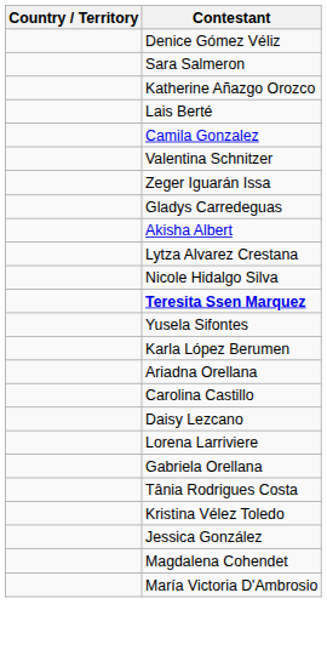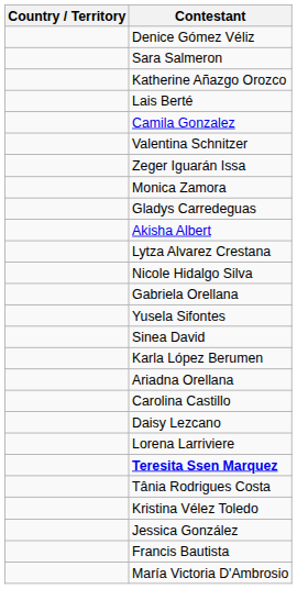 <table class="wikitable sortable" style="font-size: 95%;">
 <tr>
 <th>Country / Territory</th>
 <th>Contestant</th>
 </tr>
 <tr>
 <td><strong></strong></td>
 <td>Denice Gómez Véliz</td>
 </tr>
 <tr>
 <td><strong></strong></td>
 <td>Sara Salmeron</td>
 </tr>
 <tr>
 <td><strong></strong></td>
 <td>Katherine Añazgo Orozco</td>
 </tr>
 <tr>
 <td><strong></strong></td>
 <td>Lais Berté</td>
 </tr>
 <tr>
 <td><strong></strong></td>
 <td><a href='#'>Camila Gonzalez</a></td>
 </tr>
 <tr>
 <td><strong></strong></td>
 <td>Valentina Schnitzer</td>
 </tr>
 <tr>
 <td><strong></strong></td>
 <td>Zeger Iguarán Issa</td>
 </tr>
 <tr>
 <td><strong></strong></td>
+<td>Monica Zamora</td>
+</tr>
+<tr>
+<td><strong></strong></td>
 <td>Gladys Carredeguas</td>
 </tr>
 <tr>
 <td><strong></strong></td>
 <td><a href='#'>Akisha Albert</a></td>
 </tr>
 <tr>
 <td><strong></strong></td>
 <td>Lytza Alvarez Crestana</td>
 </tr>
 <tr>
 <td><strong></strong></td>
 <td>Nicole Hidalgo Silva</td>
 </tr>
 <tr>
 <td><strong></strong></td>
-<td><strong><a href='#'>Teresita Ssen Marquez</a></strong></td>
+<td>Gabriela Orellana</td>
 </tr>
 <tr>
 <td><strong></strong></td>
 <td>Yusela Sifontes</td>
+</tr>
+<tr>
+<td><strong></strong></td>
+<td>Sinea David</td>
 </tr>
 <tr>
 <td><strong></strong></td>
 <td>Karla López Berumen</td>
 </tr>
 <tr>
 <td><strong></strong></td>
 <td>Ariadna Orellana</td>
 </tr>
 <tr>
 <td><strong></strong></td>
 <td>Carolina Castillo</td>
 </tr>
 <tr>
 <td><strong></strong></td>
 <td>Daisy Lezcano</td>
 </tr>
 <tr>
 <td><strong></strong></td>
 <td>Lorena Larriviere</td>
 </tr>
 <tr>
 <td><strong></strong></td>
-<td>Gabriela Orellana</td>
+<td><strong><a href='#'>Teresita Ssen Marquez</a></strong></td>
 </tr>
 <tr>
 <td><strong></strong></td>
 <td>Tânia Rodrigues Costa</td>
 </tr>
 <tr>
 <td><strong></strong></td>
 <td>Kristina Vélez Toledo</td>
 </tr>
 <tr>
 <td><strong></strong></td>
 <td>Jessica González</td>
 </tr>
 <tr>
 <td><strong></strong></td>
-<td>Magdalena Cohendet</td>
+<td>Francis Bautista</td>
 </tr>
 <tr>
 <td><strong></strong></td>
 <td>María Victoria D'Ambrosio</td>
 </tr>
 </table>
